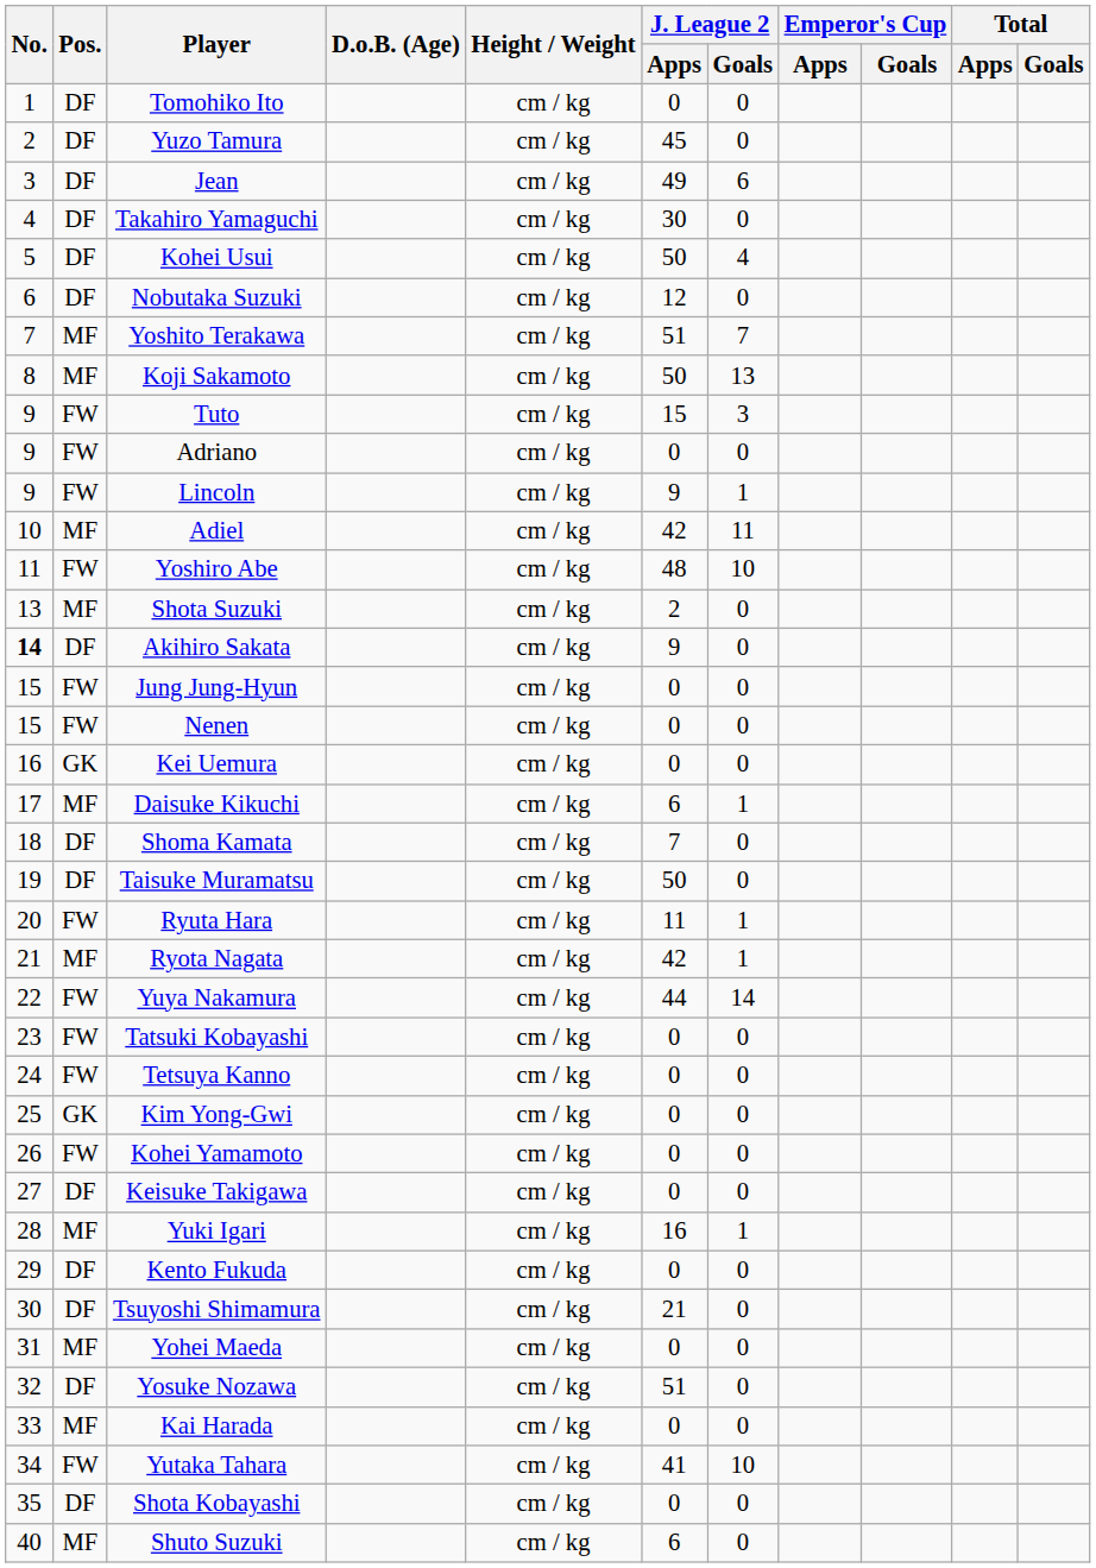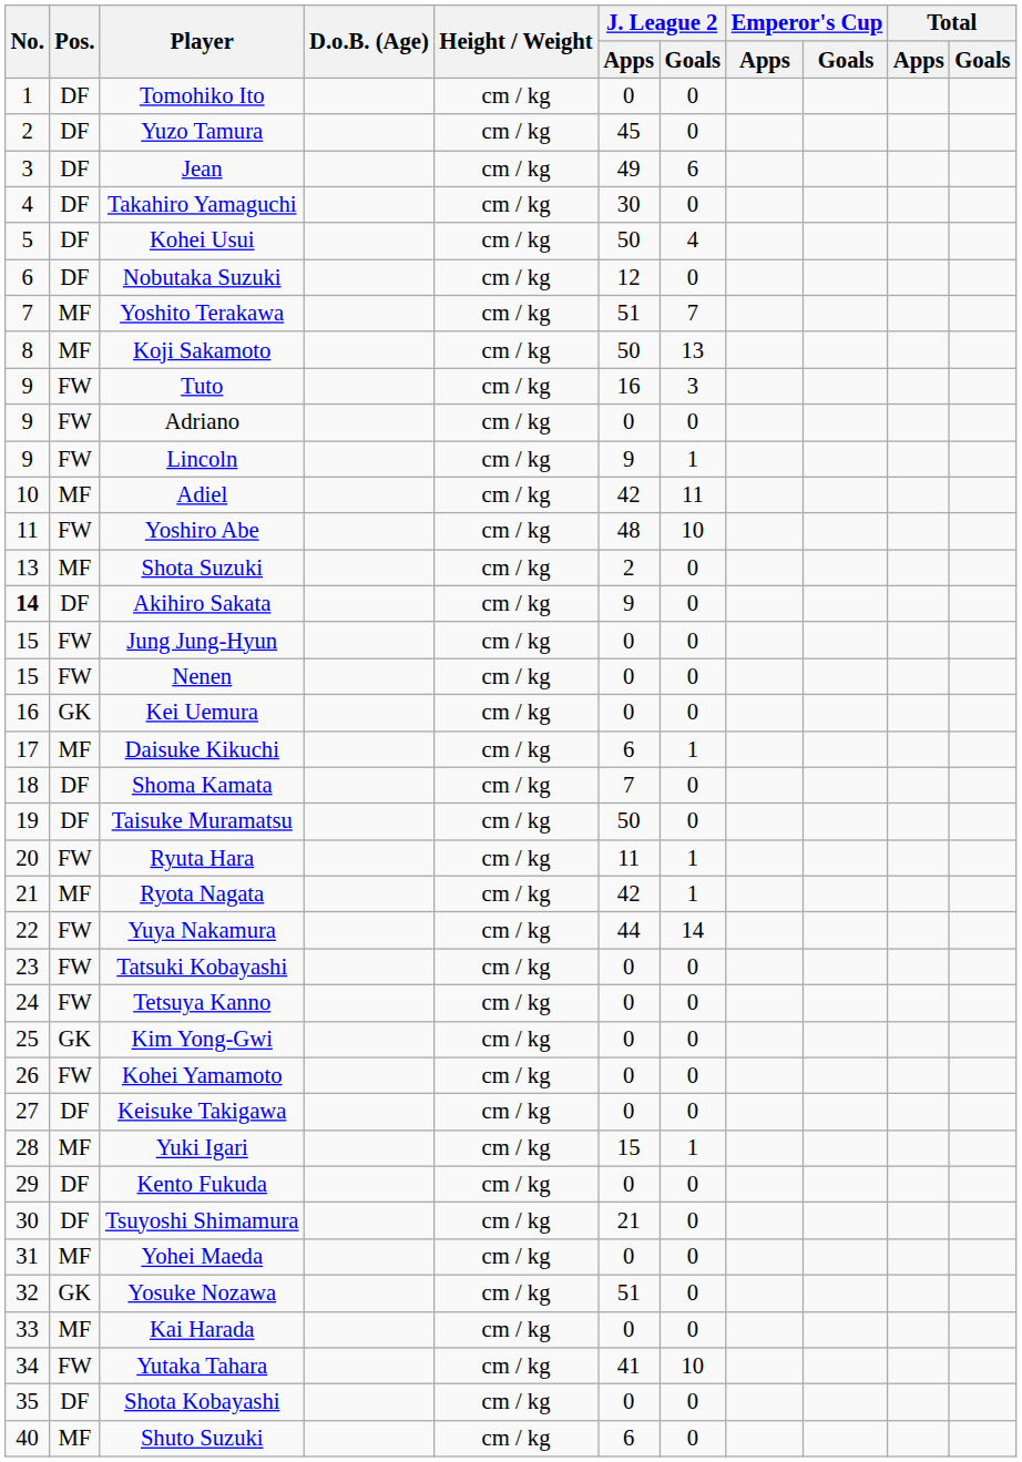 <table class="wikitable" style="text-align:center;">
 <tr>
 <th rowspan="2">No.</th>
 <th rowspan="2">Pos.</th>
 <th rowspan="2">Player</th>
 <th rowspan="2">D.o.B. (Age)</th>
 <th rowspan="2">Height / Weight</th>
 <th colspan="2"><a href='#'>J. League 2</a></th>
 <th colspan="2"><a href='#'>Emperor's Cup</a></th>
 <th colspan="2">Total</th>
 </tr>
 <tr>
 <th>Apps</th>
 <th>Goals</th>
 <th>Apps</th>
 <th>Goals</th>
 <th>Apps</th>
 <th>Goals</th>
 </tr>
 <tr>
 <td>1</td>
 <td>DF</td>
 <td><a href='#'>Tomohiko Ito</a></td>
 <td></td>
 <td>cm / kg</td>
 <td>0</td>
 <td>0</td>
 <td></td>
 <td></td>
 <td></td>
 <td></td>
 </tr>
 <tr>
 <td>2</td>
 <td>DF</td>
 <td><a href='#'>Yuzo Tamura</a></td>
 <td></td>
 <td>cm / kg</td>
 <td>45</td>
 <td>0</td>
 <td></td>
 <td></td>
 <td></td>
 <td></td>
 </tr>
 <tr>
 <td>3</td>
 <td>DF</td>
 <td><a href='#'>Jean</a></td>
 <td></td>
 <td>cm / kg</td>
 <td>49</td>
 <td>6</td>
 <td></td>
 <td></td>
 <td></td>
 <td></td>
 </tr>
 <tr>
 <td>4</td>
 <td>DF</td>
 <td><a href='#'>Takahiro Yamaguchi</a></td>
 <td></td>
 <td>cm / kg</td>
 <td>30</td>
 <td>0</td>
 <td></td>
 <td></td>
 <td></td>
 <td></td>
 </tr>
 <tr>
 <td>5</td>
 <td>DF</td>
 <td><a href='#'>Kohei Usui</a></td>
 <td></td>
 <td>cm / kg</td>
 <td>50</td>
 <td>4</td>
 <td></td>
 <td></td>
 <td></td>
 <td></td>
 </tr>
 <tr>
 <td>6</td>
 <td>DF</td>
 <td><a href='#'>Nobutaka Suzuki</a></td>
 <td></td>
 <td>cm / kg</td>
 <td>12</td>
 <td>0</td>
 <td></td>
 <td></td>
 <td></td>
 <td></td>
 </tr>
 <tr>
 <td>7</td>
 <td>MF</td>
 <td><a href='#'>Yoshito Terakawa</a></td>
 <td></td>
 <td>cm / kg</td>
 <td>51</td>
 <td>7</td>
 <td></td>
 <td></td>
 <td></td>
 <td></td>
 </tr>
 <tr>
 <td>8</td>
 <td>MF</td>
 <td><a href='#'>Koji Sakamoto</a></td>
 <td></td>
 <td>cm / kg</td>
 <td>50</td>
 <td>13</td>
 <td></td>
 <td></td>
 <td></td>
 <td></td>
 </tr>
 <tr>
 <td>9</td>
 <td>FW</td>
 <td><a href='#'>Tuto</a></td>
 <td></td>
 <td>cm / kg</td>
-<td>15</td>
+<td>16</td>
 <td>3</td>
 <td></td>
 <td></td>
 <td></td>
 <td></td>
 </tr>
 <tr>
 <td>9</td>
 <td>FW</td>
 <td>Adriano</td>
 <td></td>
 <td>cm / kg</td>
 <td>0</td>
 <td>0</td>
 <td></td>
 <td></td>
 <td></td>
 <td></td>
 </tr>
 <tr>
 <td>9</td>
 <td>FW</td>
 <td><a href='#'>Lincoln</a></td>
 <td></td>
 <td>cm / kg</td>
 <td>9</td>
 <td>1</td>
 <td></td>
 <td></td>
 <td></td>
 <td></td>
 </tr>
 <tr>
 <td>10</td>
 <td>MF</td>
 <td><a href='#'>Adiel</a></td>
 <td></td>
 <td>cm / kg</td>
 <td>42</td>
 <td>11</td>
 <td></td>
 <td></td>
 <td></td>
 <td></td>
 </tr>
 <tr>
 <td>11</td>
 <td>FW</td>
 <td><a href='#'>Yoshiro Abe</a></td>
 <td></td>
 <td>cm / kg</td>
 <td>48</td>
 <td>10</td>
 <td></td>
 <td></td>
 <td></td>
 <td></td>
 </tr>
 <tr>
 <td>13</td>
 <td>MF</td>
 <td><a href='#'>Shota Suzuki</a></td>
 <td></td>
 <td>cm / kg</td>
 <td>2</td>
 <td>0</td>
 <td></td>
 <td></td>
 <td></td>
 <td></td>
 </tr>
 <tr>
 <td><strong>14</strong></td>
 <td>DF</td>
 <td><a href='#'>Akihiro Sakata</a></td>
 <td></td>
 <td>cm / kg</td>
 <td>9</td>
 <td>0</td>
 <td></td>
 <td></td>
 <td></td>
 <td></td>
 </tr>
 <tr>
 <td>15</td>
 <td>FW</td>
 <td><a href='#'>Jung Jung-Hyun</a></td>
 <td></td>
 <td>cm / kg</td>
 <td>0</td>
 <td>0</td>
 <td></td>
 <td></td>
 <td></td>
 <td></td>
 </tr>
 <tr>
 <td>15</td>
 <td>FW</td>
 <td><a href='#'>Nenen</a></td>
 <td></td>
 <td>cm / kg</td>
 <td>0</td>
 <td>0</td>
 <td></td>
 <td></td>
 <td></td>
 <td></td>
 </tr>
 <tr>
 <td>16</td>
 <td>GK</td>
 <td><a href='#'>Kei Uemura</a></td>
 <td></td>
 <td>cm / kg</td>
 <td>0</td>
 <td>0</td>
 <td></td>
 <td></td>
 <td></td>
 <td></td>
 </tr>
 <tr>
 <td>17</td>
 <td>MF</td>
 <td><a href='#'>Daisuke Kikuchi</a></td>
 <td></td>
 <td>cm / kg</td>
 <td>6</td>
 <td>1</td>
 <td></td>
 <td></td>
 <td></td>
 <td></td>
 </tr>
 <tr>
 <td>18</td>
 <td>DF</td>
 <td><a href='#'>Shoma Kamata</a></td>
 <td></td>
 <td>cm / kg</td>
 <td>7</td>
 <td>0</td>
 <td></td>
 <td></td>
 <td></td>
 <td></td>
 </tr>
 <tr>
 <td>19</td>
 <td>DF</td>
 <td><a href='#'>Taisuke Muramatsu</a></td>
 <td></td>
 <td>cm / kg</td>
 <td>50</td>
 <td>0</td>
 <td></td>
 <td></td>
 <td></td>
 <td></td>
 </tr>
 <tr>
 <td>20</td>
 <td>FW</td>
 <td><a href='#'>Ryuta Hara</a></td>
 <td></td>
 <td>cm / kg</td>
 <td>11</td>
 <td>1</td>
 <td></td>
 <td></td>
 <td></td>
 <td></td>
 </tr>
 <tr>
 <td>21</td>
 <td>MF</td>
 <td><a href='#'>Ryota Nagata</a></td>
 <td></td>
 <td>cm / kg</td>
 <td>42</td>
 <td>1</td>
 <td></td>
 <td></td>
 <td></td>
 <td></td>
 </tr>
 <tr>
 <td>22</td>
 <td>FW</td>
 <td><a href='#'>Yuya Nakamura</a></td>
 <td></td>
 <td>cm / kg</td>
 <td>44</td>
 <td>14</td>
 <td></td>
 <td></td>
 <td></td>
 <td></td>
 </tr>
 <tr>
 <td>23</td>
 <td>FW</td>
 <td><a href='#'>Tatsuki Kobayashi</a></td>
 <td></td>
 <td>cm / kg</td>
 <td>0</td>
 <td>0</td>
 <td></td>
 <td></td>
 <td></td>
 <td></td>
 </tr>
 <tr>
 <td>24</td>
 <td>FW</td>
 <td><a href='#'>Tetsuya Kanno</a></td>
 <td></td>
 <td>cm / kg</td>
 <td>0</td>
 <td>0</td>
 <td></td>
 <td></td>
 <td></td>
 <td></td>
 </tr>
 <tr>
 <td>25</td>
 <td>GK</td>
 <td><a href='#'>Kim Yong-Gwi</a></td>
 <td></td>
 <td>cm / kg</td>
 <td>0</td>
 <td>0</td>
 <td></td>
 <td></td>
 <td></td>
 <td></td>
 </tr>
 <tr>
 <td>26</td>
 <td>FW</td>
 <td><a href='#'>Kohei Yamamoto</a></td>
 <td></td>
 <td>cm / kg</td>
 <td>0</td>
 <td>0</td>
 <td></td>
 <td></td>
 <td></td>
 <td></td>
 </tr>
 <tr>
 <td>27</td>
 <td>DF</td>
 <td><a href='#'>Keisuke Takigawa</a></td>
 <td></td>
 <td>cm / kg</td>
 <td>0</td>
 <td>0</td>
 <td></td>
 <td></td>
 <td></td>
 <td></td>
 </tr>
 <tr>
 <td>28</td>
 <td>MF</td>
 <td><a href='#'>Yuki Igari</a></td>
 <td></td>
 <td>cm / kg</td>
-<td>16</td>
+<td>15</td>
 <td>1</td>
 <td></td>
 <td></td>
 <td></td>
 <td></td>
 </tr>
 <tr>
 <td>29</td>
 <td>DF</td>
 <td><a href='#'>Kento Fukuda</a></td>
 <td></td>
 <td>cm / kg</td>
 <td>0</td>
 <td>0</td>
 <td></td>
 <td></td>
 <td></td>
 <td></td>
 </tr>
 <tr>
 <td>30</td>
 <td>DF</td>
 <td><a href='#'>Tsuyoshi Shimamura</a></td>
 <td></td>
 <td>cm / kg</td>
 <td>21</td>
 <td>0</td>
 <td></td>
 <td></td>
 <td></td>
 <td></td>
 </tr>
 <tr>
 <td>31</td>
 <td>MF</td>
 <td><a href='#'>Yohei Maeda</a></td>
 <td></td>
 <td>cm / kg</td>
 <td>0</td>
 <td>0</td>
 <td></td>
 <td></td>
 <td></td>
 <td></td>
 </tr>
 <tr>
 <td>32</td>
-<td>DF</td>
+<td>GK</td>
 <td><a href='#'>Yosuke Nozawa</a></td>
 <td></td>
 <td>cm / kg</td>
 <td>51</td>
 <td>0</td>
 <td></td>
 <td></td>
 <td></td>
 <td></td>
 </tr>
 <tr>
 <td>33</td>
 <td>MF</td>
 <td><a href='#'>Kai Harada</a></td>
 <td></td>
 <td>cm / kg</td>
 <td>0</td>
 <td>0</td>
 <td></td>
 <td></td>
 <td></td>
 <td></td>
 </tr>
 <tr>
 <td>34</td>
 <td>FW</td>
 <td><a href='#'>Yutaka Tahara</a></td>
 <td></td>
 <td>cm / kg</td>
 <td>41</td>
 <td>10</td>
 <td></td>
 <td></td>
 <td></td>
 <td></td>
 </tr>
 <tr>
 <td>35</td>
 <td>DF</td>
 <td><a href='#'>Shota Kobayashi</a></td>
 <td></td>
 <td>cm / kg</td>
 <td>0</td>
 <td>0</td>
 <td></td>
 <td></td>
 <td></td>
 <td></td>
 </tr>
 <tr>
 <td>40</td>
 <td>MF</td>
 <td><a href='#'>Shuto Suzuki</a></td>
 <td></td>
 <td>cm / kg</td>
 <td>6</td>
 <td>0</td>
 <td></td>
 <td></td>
 <td></td>
 <td></td>
 </tr>
 </table>
